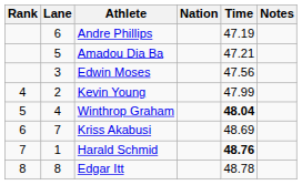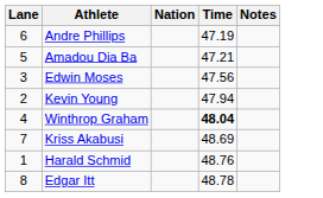 <table class="wikitable sortable" style="text-align:center">
 <tr>
-<th>Rank</th>
 <th>Lane</th>
 <th>Athlete</th>
 <th>Nation</th>
 <th>Time</th>
 <th>Notes</th>
 </tr>
 <tr>
-<td></td>
 <td>6</td>
 <td align=left><a href='#'>Andre Phillips</a></td>
 <td align=left></td>
 <td>47.19</td>
 <td></td>
 </tr>
 <tr>
-<td></td>
 <td>5</td>
 <td align=left><a href='#'>Amadou Dia Ba</a></td>
 <td align=left></td>
 <td>47.21</td>
 <td><strong></strong></td>
 </tr>
 <tr>
-<td></td>
 <td>3</td>
 <td align=left><a href='#'>Edwin Moses</a></td>
 <td align=left></td>
 <td>47.56</td>
 <td></td>
 </tr>
 <tr>
-<td>4</td>
 <td>2</td>
 <td align=left><a href='#'>Kevin Young</a></td>
 <td align=left></td>
-<td>47.99</td>
+<td>47.94</td>
 <td></td>
 </tr>
 <tr>
-<td>5</td>
 <td>4</td>
 <td align=left><a href='#'>Winthrop Graham</a></td>
 <td align=left></td>
 <td><strong>48.04</strong></td>
 <td></td>
 </tr>
 <tr>
-<td>6</td>
 <td>7</td>
 <td align=left><a href='#'>Kriss Akabusi</a></td>
 <td align=left></td>
 <td>48.69</td>
 <td></td>
 </tr>
 <tr>
-<td>7</td>
 <td>1</td>
 <td align=left><a href='#'>Harald Schmid</a></td>
 <td align=left></td>
-<td><strong>48.76</strong></td>
+<td>48.76</td>
 <td></td>
 </tr>
 <tr>
-<td>8</td>
 <td>8</td>
 <td align=left><a href='#'>Edgar Itt</a></td>
 <td align=left></td>
 <td>48.78</td>
 <td></td>
 </tr>
 </table>
